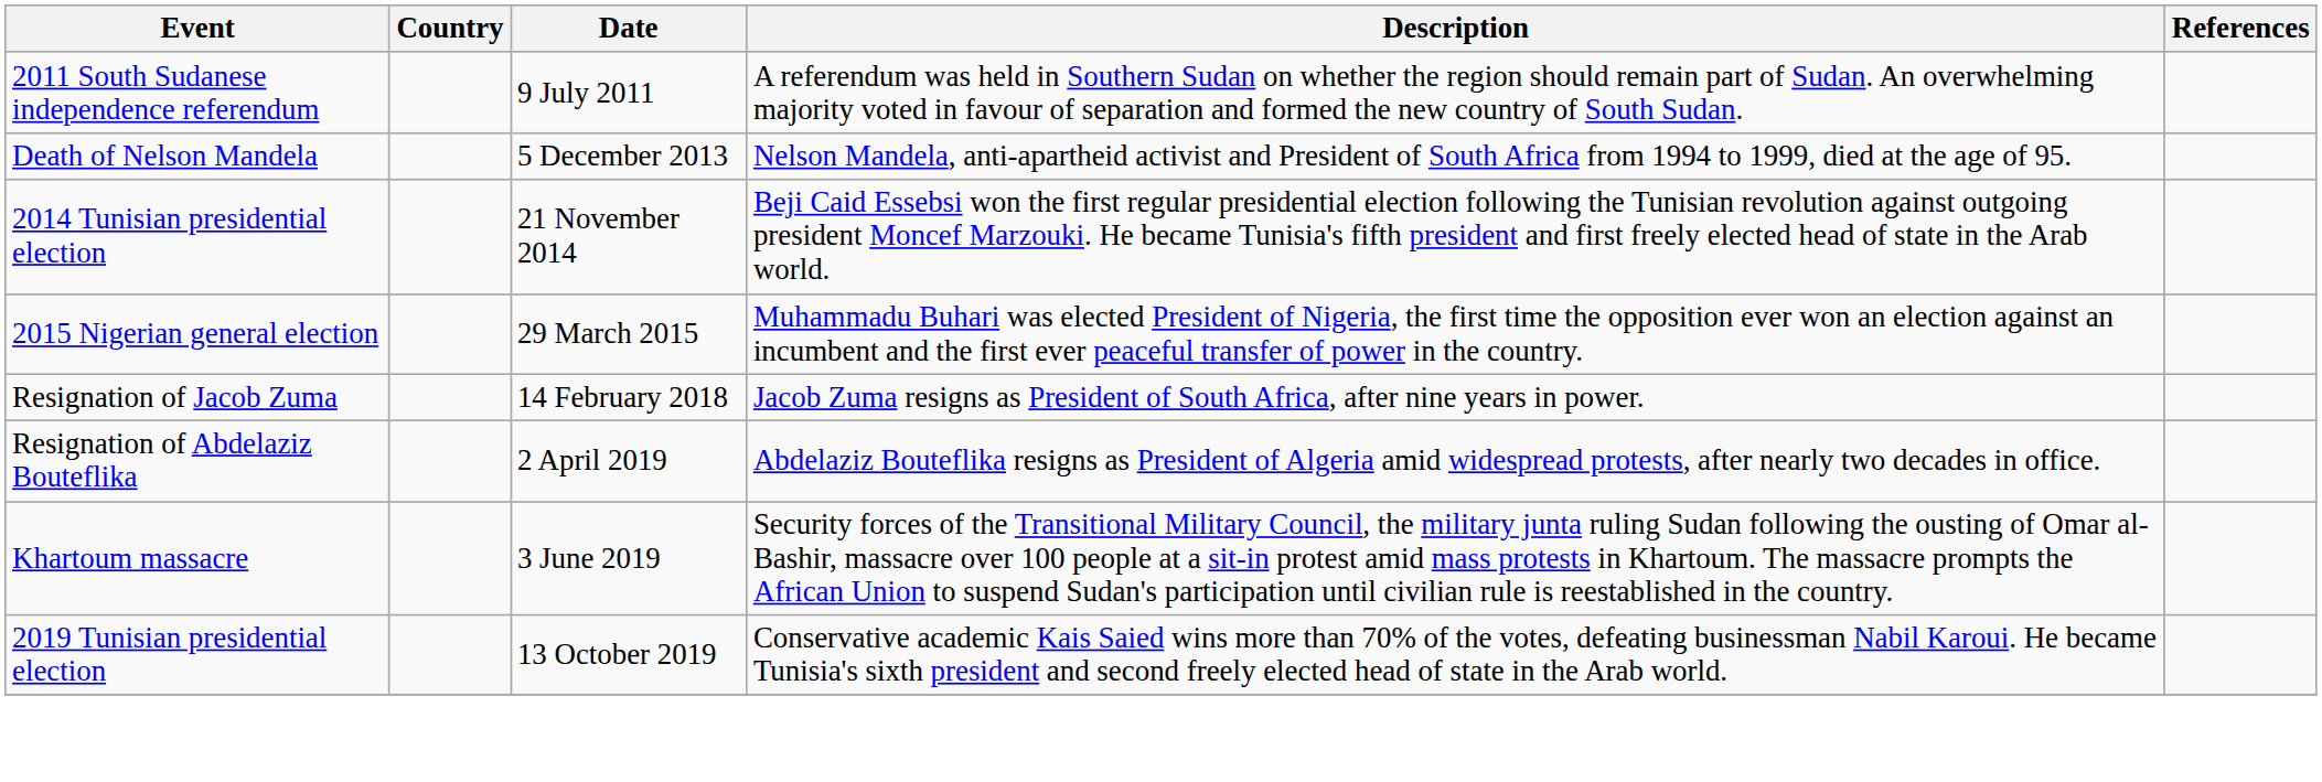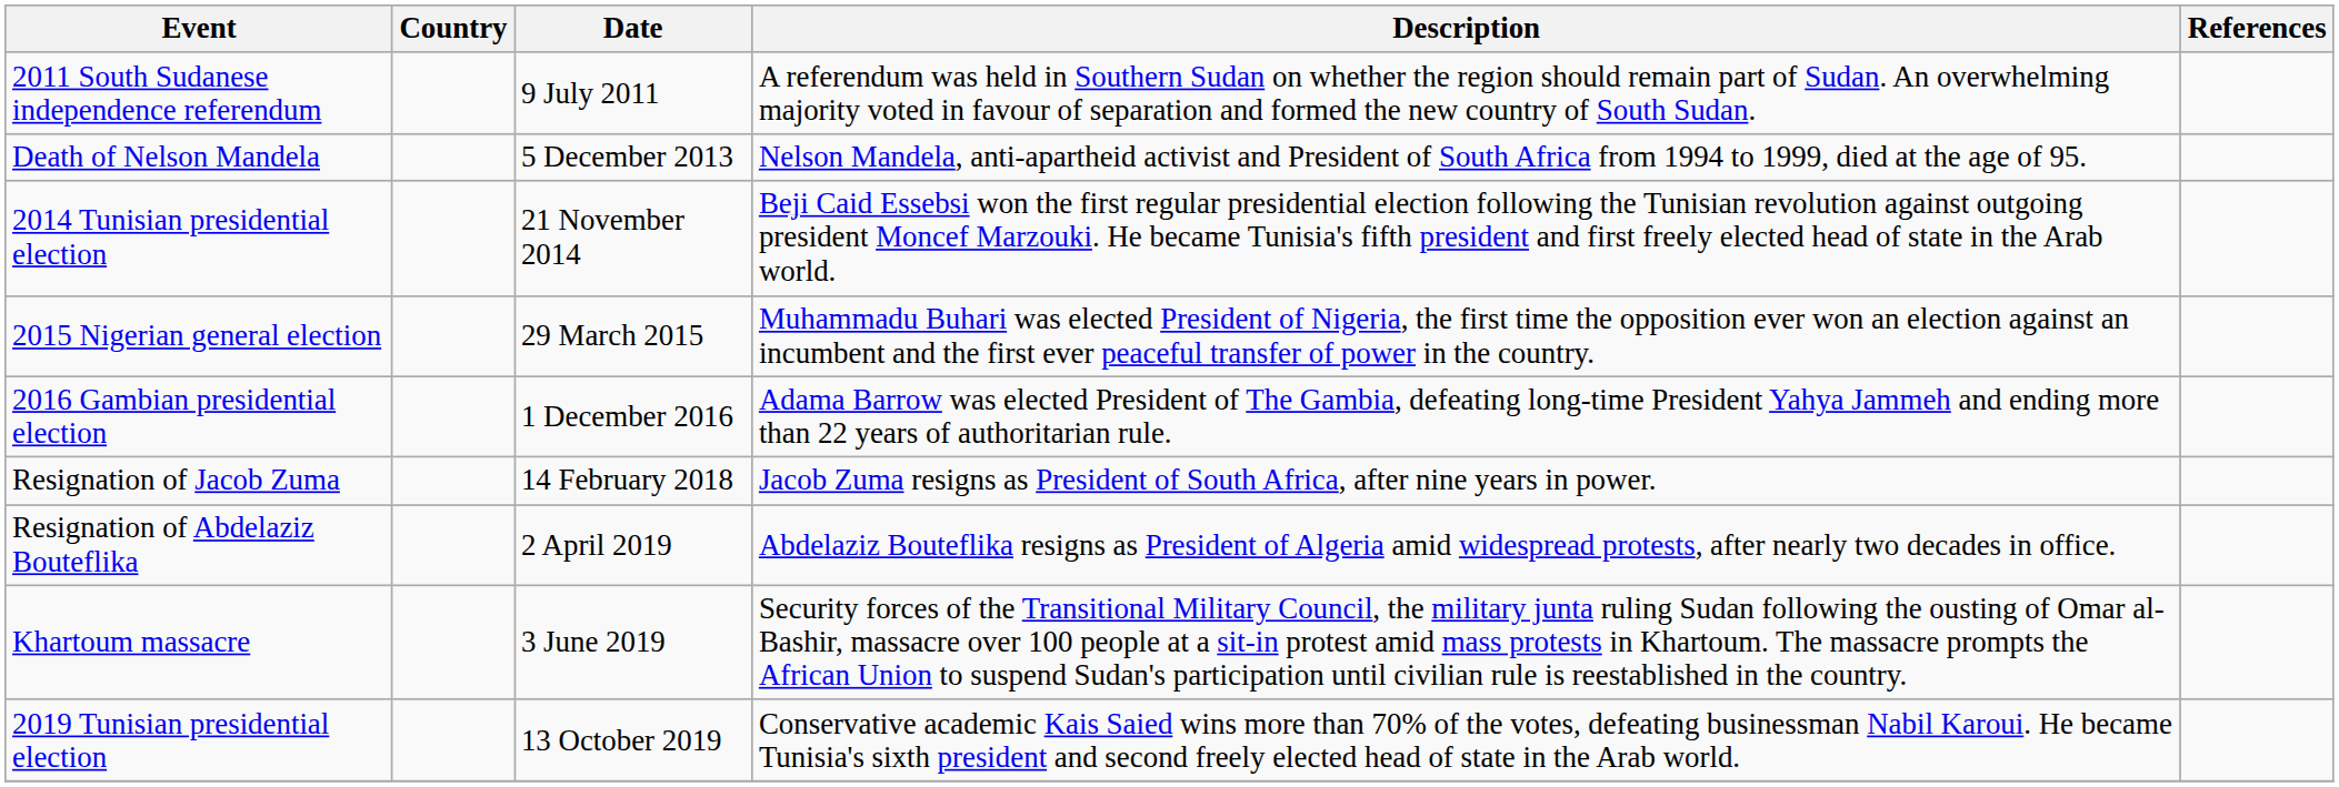 <table class="wikitable sortable mw-collapsible">
 <tr>
 <th style="width:200px;">Event</th>
 <th>Country</th>
 <th style="width:120px;">Date</th>
 <th>Description</th>
 <th>References</th>
 </tr>
 <tr>
 <td><a href='#'>2011 South Sudanese independence referendum</a></td>
 <td></td>
 <td>9 July 2011</td>
 <td>A referendum was held in <a href='#'>Southern Sudan</a> on whether the region should remain part of <a href='#'>Sudan</a>. An overwhelming majority voted in favour of separation and formed the new country of <a href='#'>South Sudan</a>.</td>
 <td></td>
 </tr>
 <tr>
 <td><a href='#'>Death of Nelson Mandela</a></td>
 <td></td>
 <td>5 December 2013</td>
 <td><a href='#'>Nelson Mandela</a>, anti-apartheid activist and President of <a href='#'>South Africa</a> from 1994 to 1999, died at the age of 95.</td>
 <td></td>
 </tr>
 <tr>
 <td><a href='#'>2014 Tunisian presidential election</a></td>
 <td></td>
 <td>21 November 2014</td>
 <td><a href='#'>Beji Caid Essebsi</a> won the first regular presidential election following the Tunisian revolution against outgoing president <a href='#'>Moncef Marzouki</a>. He became Tunisia's fifth <a href='#'>president</a> and first freely elected head of state in the Arab world.</td>
 <td></td>
 </tr>
 <tr>
 <td><a href='#'>2015 Nigerian general election</a></td>
 <td></td>
 <td>29 March 2015</td>
 <td><a href='#'>Muhammadu Buhari</a> was elected <a href='#'>President of Nigeria</a>, the first time the opposition ever won an election against an incumbent and the first ever <a href='#'>peaceful transfer of power</a> in the country.</td>
 <td></td>
 </tr>
 <tr>
+<td><a href='#'>2016 Gambian presidential election</a></td>
+<td></td>
+<td>1 December 2016</td>
+<td><a href='#'>Adama Barrow</a> was elected President of <a href='#'>The Gambia</a>, defeating long-time President <a href='#'>Yahya Jammeh</a> and ending more than 22 years of authoritarian rule.</td>
+<td></td>
+</tr>
+<tr>
 <td>Resignation of <a href='#'>Jacob Zuma</a></td>
 <td></td>
 <td>14 February 2018</td>
 <td><a href='#'>Jacob Zuma</a> resigns as <a href='#'>President of South Africa</a>, after nine years in power.</td>
 <td></td>
 </tr>
 <tr>
 <td>Resignation of <a href='#'>Abdelaziz Bouteflika</a></td>
 <td></td>
 <td>2 April 2019</td>
 <td><a href='#'>Abdelaziz Bouteflika</a> resigns as <a href='#'>President of Algeria</a> amid <a href='#'>widespread protests</a>, after nearly two decades in office.</td>
 <td></td>
 </tr>
 <tr>
 <td><a href='#'>Khartoum massacre</a></td>
 <td></td>
 <td>3 June 2019</td>
 <td>Security forces of the <a href='#'>Transitional Military Council</a>, the <a href='#'>military junta</a> ruling Sudan following the ousting of Omar al-Bashir, massacre over 100 people at a <a href='#'>sit-in</a> protest amid <a href='#'>mass protests</a> in Khartoum. The massacre prompts the <a href='#'>African Union</a> to suspend Sudan's participation until civilian rule is reestablished in the country.</td>
 <td></td>
 </tr>
 <tr>
 <td><a href='#'>2019 Tunisian presidential election</a></td>
 <td></td>
 <td>13 October 2019</td>
 <td>Conservative academic <a href='#'>Kais Saied</a> wins more than 70% of the votes, defeating businessman <a href='#'>Nabil Karoui</a>. He became Tunisia's sixth <a href='#'>president</a> and second freely elected head of state in the Arab world.</td>
 <td></td>
 </tr>
 <tr>
 </tr>
 </table>
